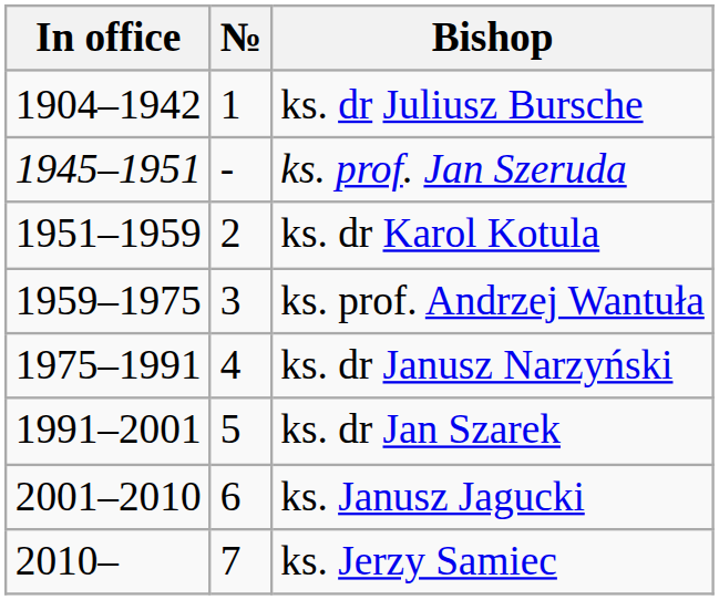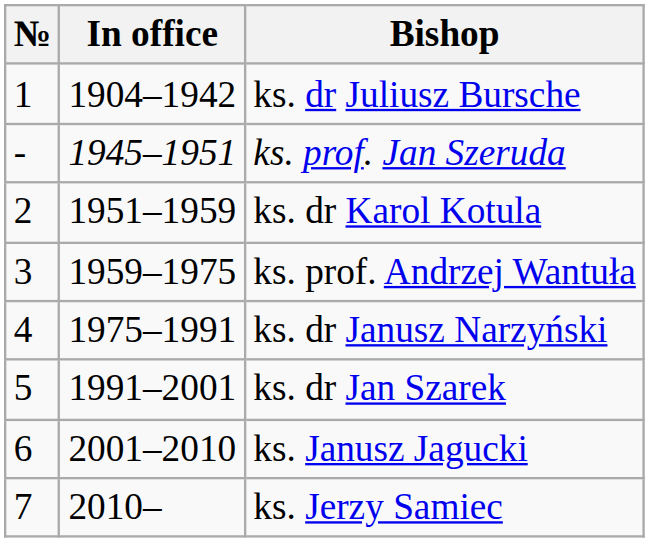 <table class="wikitable">
 <tr>
+<th>№</th>
 <th>In office</th>
-<th>№</th>
 <th>Bishop</th>
 </tr>
 <tr>
+<td>1</td>
 <td>1904–1942</td>
-<td>1</td>
 <td>ks. <a href='#'>dr</a> <a href='#'>Juliusz Bursche</a></td>
 </tr>
 <tr>
+<td>-</td>
 <td><em>1945–1951</em></td>
-<td>-</td>
 <td><em>ks. <a href='#'>prof</a>. <a href='#'>Jan Szeruda</a></em></td>
 </tr>
 <tr>
+<td>2</td>
 <td>1951–1959</td>
-<td>2</td>
 <td>ks. dr <a href='#'>Karol Kotula</a></td>
 </tr>
 <tr>
+<td>3</td>
 <td>1959–1975</td>
-<td>3</td>
 <td>ks. prof. <a href='#'>Andrzej Wantuła</a></td>
 </tr>
 <tr>
+<td>4</td>
 <td>1975–1991</td>
-<td>4</td>
 <td>ks. dr <a href='#'>Janusz Narzyński</a></td>
 </tr>
 <tr>
+<td>5</td>
 <td>1991–2001</td>
-<td>5</td>
 <td>ks. dr <a href='#'>Jan Szarek</a></td>
 </tr>
 <tr>
+<td>6</td>
 <td>2001–2010</td>
-<td>6</td>
 <td>ks. <a href='#'>Janusz Jagucki</a></td>
 </tr>
 <tr>
+<td>7</td>
 <td>2010–</td>
-<td>7</td>
 <td>ks. <a href='#'>Jerzy Samiec</a></td>
 </tr>
 </table>
